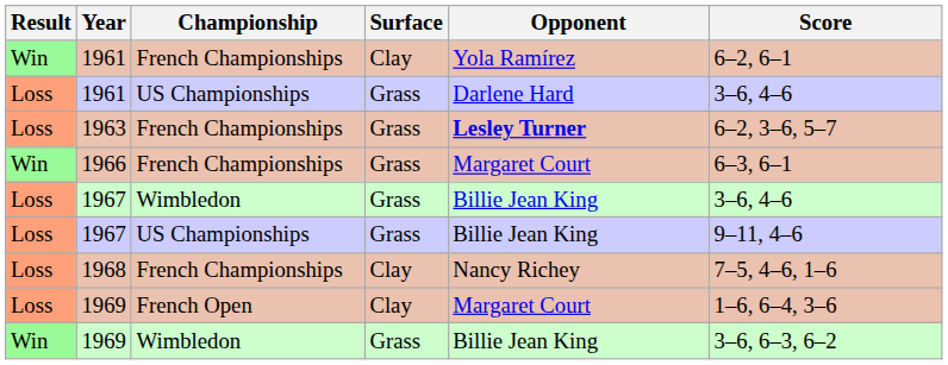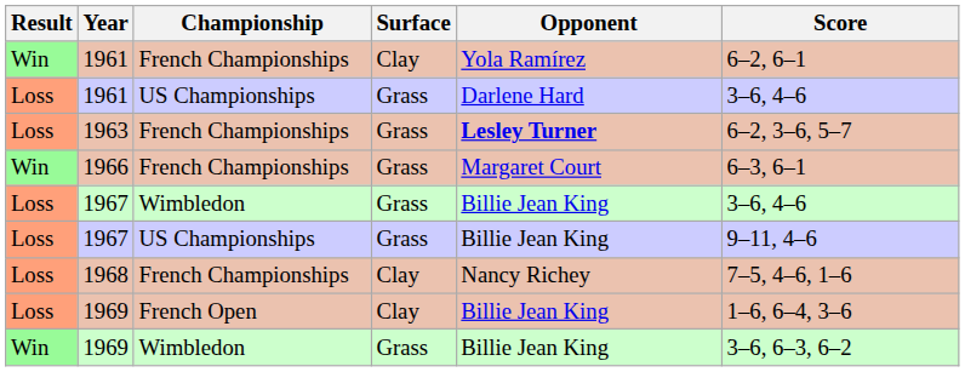 <table class="sortable wikitable">
 <tr>
 <th style="width:40px">Result</th>
 <th style="width:30px">Year</th>
 <th style="width:160px">Championship</th>
 <th style="width:50px">Surface</th>
 <th style="width:180px">Opponent</th>
 <th style="width:160px" class="unsortable">Score</th>
 </tr>
 <tr style="background:#ebc2af;">
 <td style="background:#98fb98;">Win</td>
 <td>1961</td>
 <td>French Championships</td>
 <td>Clay</td>
 <td> <a href='#'>Yola Ramírez</a></td>
 <td>6–2, 6–1</td>
 </tr>
 <tr style="background:#ccf;">
 <td style="background:#ffa07a;">Loss</td>
 <td>1961</td>
 <td>US Championships</td>
 <td>Grass</td>
 <td> <a href='#'>Darlene Hard</a></td>
 <td>3–6, 4–6</td>
 </tr>
 <tr style="background:#ebc2af;">
 <td style="background:#ffa07a;">Loss</td>
 <td>1963</td>
 <td>French Championships</td>
 <td>Grass</td>
 <td><strong> <a href='#'>Lesley Turner</a></strong></td>
 <td>6–2, 3–6, 5–7</td>
 </tr>
 <tr style="background:#ebc2af;">
 <td style="background:#98fb98;">Win</td>
 <td>1966</td>
 <td>French Championships</td>
 <td>Grass</td>
 <td> <a href='#'>Margaret Court</a></td>
 <td>6–3, 6–1</td>
 </tr>
 <tr style="background:#cfc;">
 <td style="background:#ffa07a;">Loss</td>
 <td>1967</td>
 <td>Wimbledon</td>
 <td>Grass</td>
 <td> <a href='#'>Billie Jean King</a></td>
 <td>3–6, 4–6</td>
 </tr>
 <tr style="background:#ccf;">
 <td style="background:#ffa07a;">Loss</td>
 <td>1967</td>
 <td>US Championships</td>
 <td>Grass</td>
 <td> Billie Jean King</td>
 <td>9–11, 4–6</td>
 </tr>
 <tr style="background:#ebc2af;">
 <td style="background:#ffa07a;">Loss</td>
 <td>1968</td>
 <td>French Championships</td>
 <td>Clay</td>
 <td> Nancy Richey</td>
 <td>7–5, 4–6, 1–6</td>
 </tr>
 <tr style="background:#ebc2af;">
 <td style="background:#ffa07a;">Loss</td>
 <td>1969</td>
 <td>French Open</td>
 <td>Clay</td>
-<td> <a href='#'>Margaret Court</a></td>
+<td> <a href='#'>Billie Jean King</a></td>
 <td>1–6, 6–4, 3–6</td>
 </tr>
 <tr style="background:#cfc;">
 <td style="background:#98fb98;">Win</td>
 <td>1969</td>
 <td>Wimbledon</td>
 <td>Grass</td>
 <td> Billie Jean King</td>
 <td>3–6, 6–3, 6–2</td>
 </tr>
 </table>
